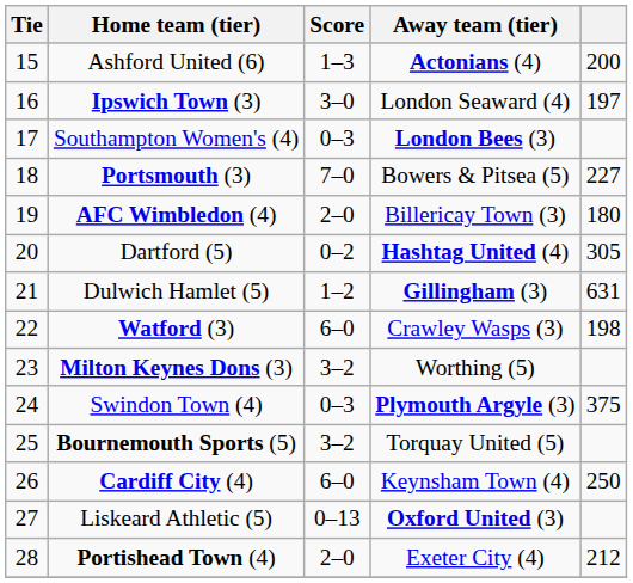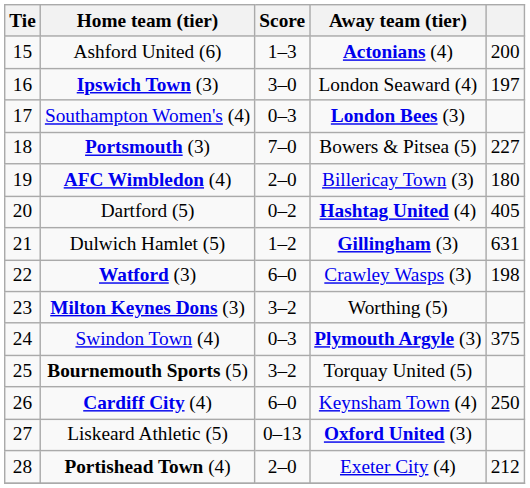 <table class="wikitable" style="text-align:center; font-size:85%">
 <tr>
 <th>Tie</th>
 <th>Home team (tier)</th>
 <th>Score</th>
 <th>Away team (tier)</th>
 <th></th>
 </tr>
 <tr>
 <td>15</td>
 <td>Ashford United (6)</td>
 <td>1–3</td>
 <td><strong><a href='#'>Actonians</a></strong> (4)</td>
 <td>200</td>
 </tr>
 <tr>
 <td>16</td>
 <td><strong><a href='#'>Ipswich Town</a></strong> (3)</td>
 <td>3–0</td>
 <td>London Seaward (4)</td>
 <td>197</td>
 </tr>
 <tr>
 <td>17</td>
 <td><a href='#'>Southampton Women's</a> (4)</td>
 <td>0–3</td>
 <td><strong><a href='#'>London Bees</a></strong> (3)</td>
 <td></td>
 </tr>
 <tr>
 <td>18</td>
 <td><strong><a href='#'>Portsmouth</a></strong> (3)</td>
 <td>7–0</td>
 <td>Bowers & Pitsea (5)</td>
 <td>227</td>
 </tr>
 <tr>
 <td>19</td>
 <td><strong><a href='#'>AFC Wimbledon</a></strong> (4)</td>
 <td>2–0</td>
 <td><a href='#'>Billericay Town</a> (3)</td>
 <td>180</td>
 </tr>
 <tr>
 <td>20</td>
 <td>Dartford (5)</td>
 <td>0–2</td>
 <td><strong><a href='#'>Hashtag United</a></strong> (4)</td>
-<td>305</td>
+<td>405</td>
 </tr>
 <tr>
 <td>21</td>
 <td>Dulwich Hamlet (5)</td>
 <td>1–2</td>
 <td><strong><a href='#'>Gillingham</a></strong> (3)</td>
 <td>631</td>
 </tr>
 <tr>
 <td>22</td>
 <td><strong><a href='#'>Watford</a></strong> (3)</td>
 <td>6–0</td>
 <td><a href='#'>Crawley Wasps</a> (3)</td>
 <td>198</td>
 </tr>
 <tr>
 <td>23</td>
 <td><strong><a href='#'>Milton Keynes Dons</a></strong> (3)</td>
 <td>3–2</td>
 <td>Worthing (5)</td>
 <td></td>
 </tr>
 <tr>
 <td>24</td>
 <td><a href='#'>Swindon Town</a> (4)</td>
 <td>0–3</td>
 <td><strong><a href='#'>Plymouth Argyle</a></strong> (3)</td>
 <td>375</td>
 </tr>
 <tr>
 <td>25</td>
 <td><strong>Bournemouth Sports</strong> (5)</td>
 <td>3–2</td>
 <td>Torquay United (5)</td>
 <td></td>
 </tr>
 <tr>
 <td>26</td>
 <td><strong><a href='#'>Cardiff City</a></strong> (4)</td>
 <td>6–0</td>
 <td><a href='#'>Keynsham Town</a> (4)</td>
 <td>250</td>
 </tr>
 <tr>
 <td>27</td>
 <td>Liskeard Athletic (5)</td>
 <td>0–13</td>
 <td><strong><a href='#'>Oxford United</a></strong> (3)</td>
 <td></td>
 </tr>
 <tr>
 <td>28</td>
 <td><strong>Portishead Town</strong> (4)</td>
 <td>2–0</td>
 <td><a href='#'>Exeter City</a> (4)</td>
 <td>212</td>
 </tr>
 <tr>
 </tr>
 </table>
